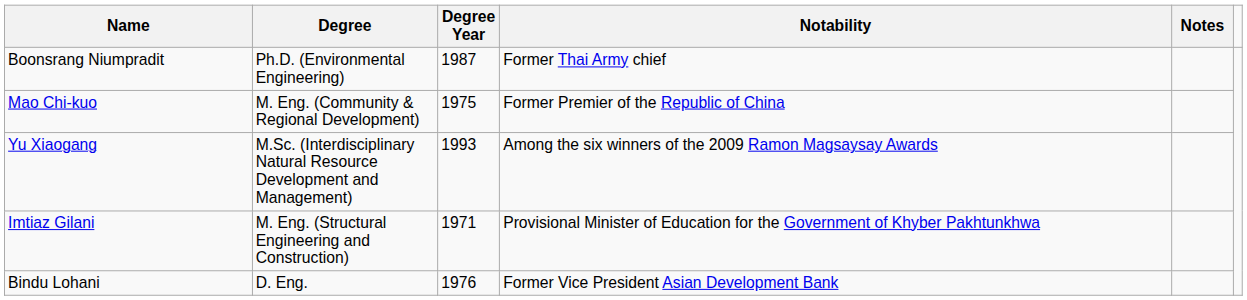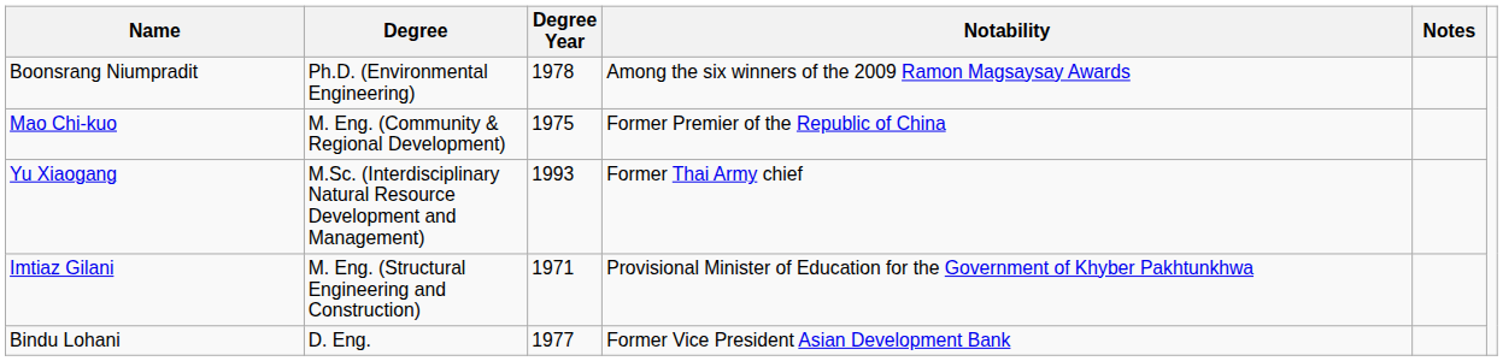 <table class="wikitable sortable"  style="text-align:left; width:100%; float:left;">
 <tr>
 <th style="width:20%;">Name</th>
 <th style="width:15%;">Degree</th>
 <th style="width:5%;">Degree Year</th>
 <th style="width:*%;">Notability</th>
 <th style="width:5%;">Notes</th>
 <td></td>
 </tr>
 <tr valign="top">
 <td>Boonsrang Niumpradit</td>
 <td>Ph.D. (Environmental Engineering)</td>
-<td>1987</td>
-<td>Former <a href='#'>Thai Army</a> chief</td>
+<td>1978</td>
+<td>Among the six winners of the 2009 <a href='#'>Ramon Magsaysay Awards</a></td>
 <td></td>
 </tr>
 <tr valign="top">
 <td><a href='#'>Mao Chi-kuo</a></td>
 <td>M. Eng. (Community & Regional Development)</td>
 <td>1975</td>
 <td>Former Premier of the <a href='#'>Republic of China</a></td>
 <td></td>
 </tr>
 <tr valign="top">
 <td><a href='#'>Yu Xiaogang</a></td>
 <td>M.Sc. (Interdisciplinary Natural Resource Development and Management)</td>
 <td>1993</td>
-<td>Among the six winners of the 2009 <a href='#'>Ramon Magsaysay Awards</a></td>
+<td>Former <a href='#'>Thai Army</a> chief</td>
 <td></td>
 </tr>
 <tr valign="top">
 <td><a href='#'>Imtiaz Gilani</a></td>
 <td>M. Eng. (Structural Engineering and Construction)</td>
 <td>1971</td>
 <td>Provisional Minister of Education for the <a href='#'>Government of Khyber Pakhtunkhwa</a></td>
 <td></td>
 </tr>
 <tr valign="top">
 <td>Bindu Lohani</td>
 <td>D. Eng.</td>
-<td>1976</td>
+<td>1977</td>
 <td>Former Vice President <a href='#'>Asian Development Bank</a></td>
 <td></td>
 </tr>
 </table>
